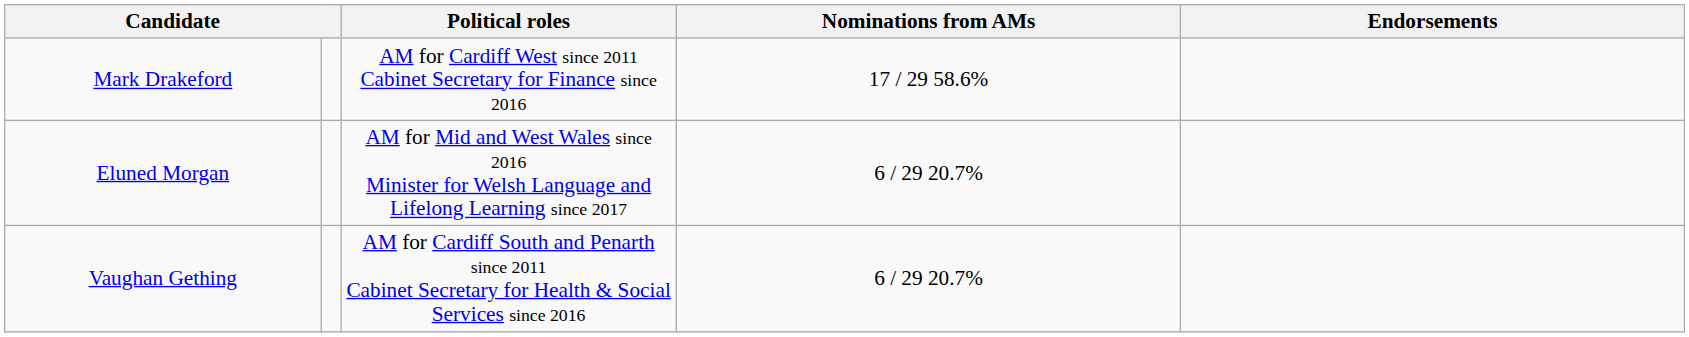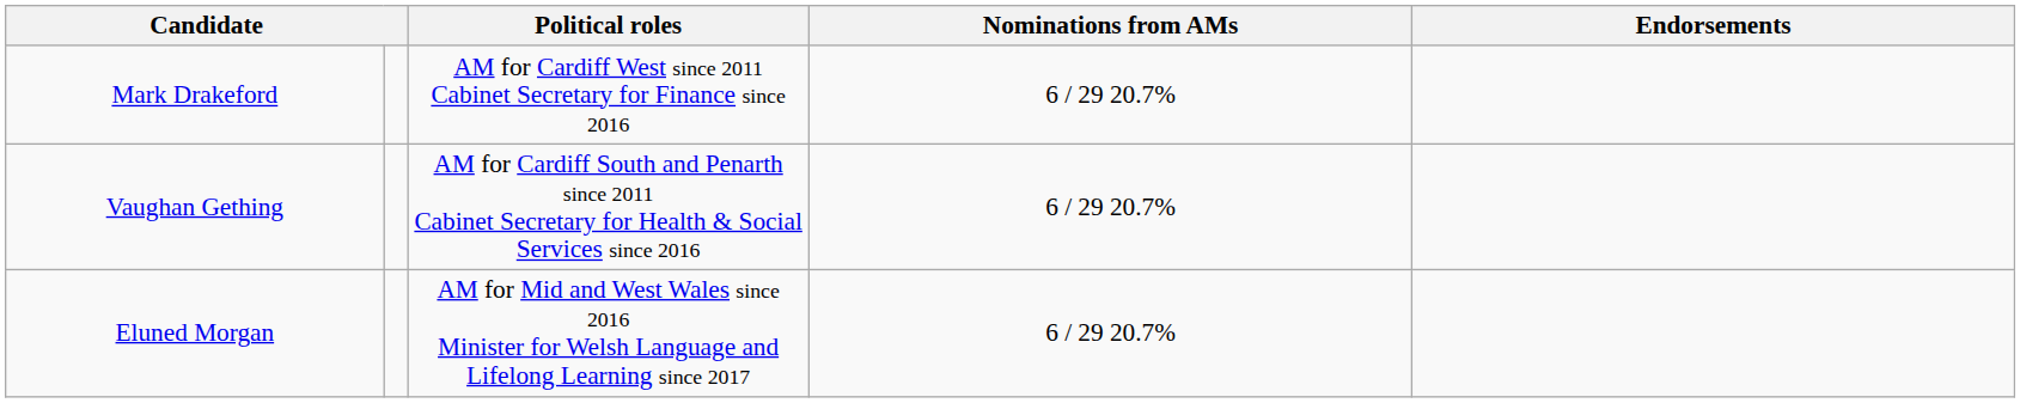 <table class="wikitable" style="width:100%; text-align:center;">
 <tr>
 <th colspan="2" style="width:20%;">Candidate</th>
 <th>Political roles</th>
 <th style="width:30%;">Nominations from AMs</th>
 <th style="width:30%;">Endorsements</th>
 </tr>
 <tr>
 <td><a href='#'>Mark Drakeford</a></td>
 <td></td>
 <td><a href='#'>AM</a> for <a href='#'>Cardiff West</a> <small>since 2011</small><br><a href='#'>Cabinet Secretary for Finance</a> <small>since 2016</small></td>
-<td align=center>17 / 29    58.6%  </td>
-<td></td>
-</tr>
-<tr>
-<td><a href='#'>Eluned Morgan</a></td>
-<td></td>
-<td><a href='#'>AM</a> for <a href='#'>Mid and West Wales</a> <small>since 2016</small><br><a href='#'>Minister for Welsh Language and Lifelong Learning</a> <small>since 2017</small></td>
 <td align=center>6 / 29    20.7%  </td>
 <td></td>
 </tr>
 <tr>
 <td><a href='#'>Vaughan Gething</a></td>
 <td></td>
 <td><a href='#'>AM</a> for <a href='#'>Cardiff South and Penarth</a> <small>since 2011</small><br><a href='#'>Cabinet Secretary for Health & Social Services</a> <small>since 2016</small></td>
 <td align=center>6 / 29    20.7%  </td>
 <td></td>
 </tr>
+<tr>
+<td><a href='#'>Eluned Morgan</a></td>
+<td></td>
+<td><a href='#'>AM</a> for <a href='#'>Mid and West Wales</a> <small>since 2016</small><br><a href='#'>Minister for Welsh Language and Lifelong Learning</a> <small>since 2017</small></td>
+<td align=center>6 / 29    20.7%  </td>
+<td></td>
+</tr>
 </table>
